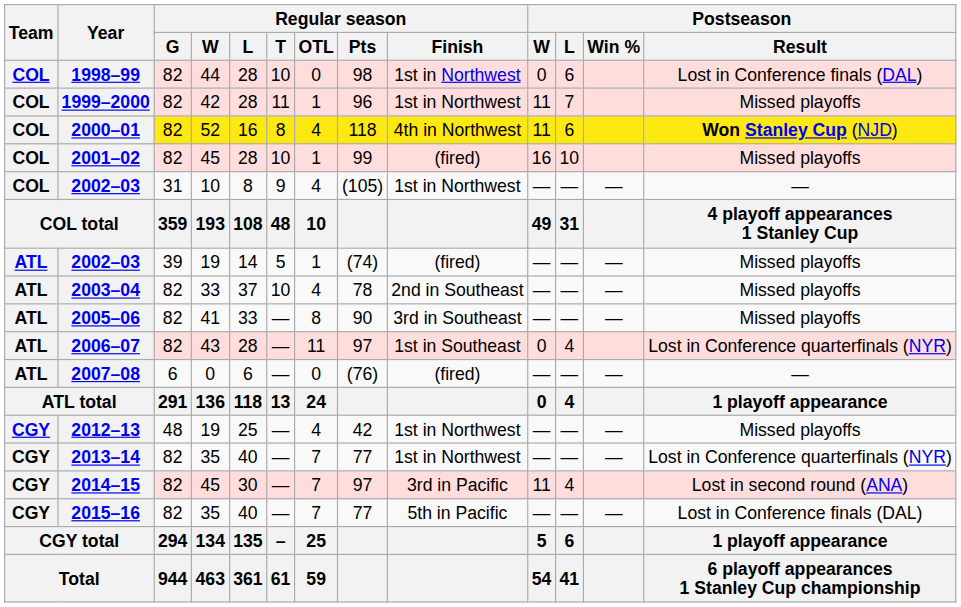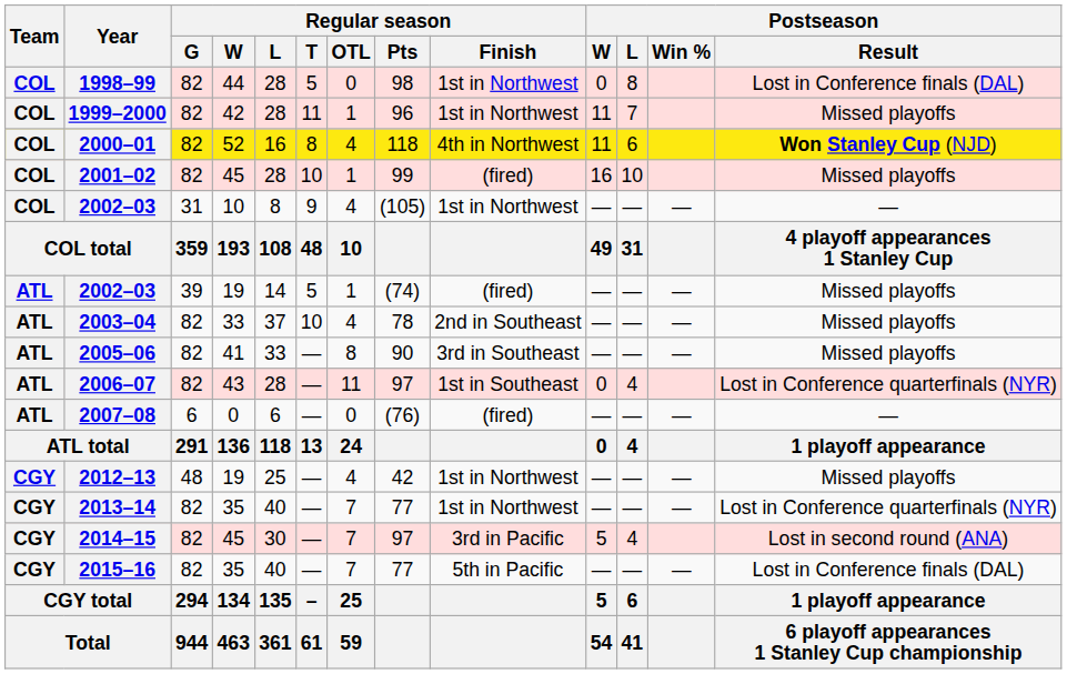 <table class="wikitable" style="font-size: 95%; text-align:center;">
 <tr>
 <th rowspan="2">Team</th>
 <th rowspan="2">Year</th>
 <th colspan="7">Regular season</th>
 <th colspan="4">Postseason</th>
 </tr>
 <tr>
 <th>G</th>
 <th>W</th>
 <th>L</th>
 <th>T</th>
 <th>OTL</th>
 <th>Pts</th>
 <th>Finish</th>
 <th>W</th>
 <th>L</th>
 <th>Win %</th>
 <th>Result</th>
 </tr>
 <tr style="background:#fdd;">
 <th><a href='#'>COL</a></th>
 <th><a href='#'>1998–99</a></th>
 <td>82</td>
 <td>44</td>
 <td>28</td>
-<td>10</td>
+<td>5</td>
 <td>0</td>
 <td>98</td>
 <td>1st in <a href='#'>Northwest</a></td>
 <td>0</td>
-<td>6</td>
+<td>8</td>
 <td></td>
 <td>Lost in Conference finals (<a href='#'>DAL</a>)</td>
 </tr>
 <tr style="background:#fdd;">
 <th>COL</th>
 <th><a href='#'>1999–2000</a></th>
 <td>82</td>
 <td>42</td>
 <td>28</td>
 <td>11</td>
 <td>1</td>
 <td>96</td>
 <td>1st in Northwest</td>
 <td>11</td>
 <td>7</td>
 <td></td>
 <td>Missed playoffs</td>
 </tr>
 <tr style="background:#FDE910;">
 <th>COL</th>
 <th><a href='#'>2000–01</a></th>
 <td>82</td>
 <td>52</td>
 <td>16</td>
 <td>8</td>
 <td>4</td>
 <td>118</td>
 <td>4th in Northwest</td>
 <td>11</td>
 <td>6</td>
 <td></td>
 <td><strong>Won <a href='#'>Stanley Cup</a></strong> (<a href='#'>NJD</a>)</td>
 </tr>
 <tr style="background:#fdd;">
 <th>COL</th>
 <th><a href='#'>2001–02</a></th>
 <td>82</td>
 <td>45</td>
 <td>28</td>
 <td>10</td>
 <td>1</td>
 <td>99</td>
 <td>(fired)</td>
 <td>16</td>
 <td>10</td>
 <td></td>
 <td>Missed playoffs</td>
 </tr>
 <tr>
 <th>COL</th>
 <th><a href='#'>2002–03</a></th>
 <td>31</td>
 <td>10</td>
 <td>8</td>
 <td>9</td>
 <td>4</td>
 <td>(105)</td>
 <td>1st in Northwest</td>
 <td>—</td>
 <td>—</td>
 <td>—</td>
 <td>—</td>
 </tr>
 <tr>
 <th colspan="2">COL total</th>
 <th>359</th>
 <th>193</th>
 <th>108</th>
 <th>48</th>
 <th>10</th>
 <th> </th>
 <th> </th>
 <th>49</th>
 <th>31</th>
 <th></th>
 <th>4 playoff appearances<br>1 Stanley Cup</th>
 </tr>
 <tr>
 <th><a href='#'>ATL</a></th>
 <th><a href='#'>2002–03</a></th>
 <td>39</td>
 <td>19</td>
 <td>14</td>
 <td>5</td>
 <td>1</td>
 <td>(74)</td>
 <td>(fired)</td>
 <td>—</td>
 <td>—</td>
 <td>—</td>
 <td>Missed playoffs</td>
 </tr>
 <tr>
 <th>ATL</th>
 <th><a href='#'>2003–04</a></th>
 <td>82</td>
 <td>33</td>
 <td>37</td>
 <td>10</td>
 <td>4</td>
 <td>78</td>
 <td>2nd in Southeast</td>
 <td>—</td>
 <td>—</td>
 <td>—</td>
 <td>Missed playoffs</td>
 </tr>
 <tr>
 <th>ATL</th>
 <th><a href='#'>2005–06</a></th>
 <td>82</td>
 <td>41</td>
 <td>33</td>
 <td>—</td>
 <td>8</td>
 <td>90</td>
 <td>3rd in Southeast</td>
 <td>—</td>
 <td>—</td>
 <td>—</td>
 <td>Missed playoffs</td>
 </tr>
 <tr style="background:#fdd;">
 <th>ATL</th>
 <th><a href='#'>2006–07</a></th>
 <td>82</td>
 <td>43</td>
 <td>28</td>
 <td>—</td>
 <td>11</td>
 <td>97</td>
 <td>1st in Southeast</td>
 <td>0</td>
 <td>4</td>
 <td></td>
 <td>Lost in Conference quarterfinals (<a href='#'>NYR</a>)</td>
 </tr>
 <tr>
 <th>ATL</th>
 <th><a href='#'>2007–08</a></th>
 <td>6</td>
 <td>0</td>
 <td>6</td>
 <td>—</td>
 <td>0</td>
 <td>(76)</td>
 <td>(fired)</td>
 <td>—</td>
 <td>—</td>
 <td>—</td>
 <td>—</td>
 </tr>
 <tr>
 <th colspan="2">ATL total</th>
 <th>291</th>
 <th>136</th>
 <th>118</th>
 <th>13</th>
 <th>24</th>
 <th> </th>
 <th> </th>
 <th>0</th>
 <th>4</th>
 <th></th>
 <th>1 playoff appearance</th>
 </tr>
 <tr>
 <th><a href='#'>CGY</a></th>
 <th><a href='#'>2012–13</a></th>
 <td>48</td>
 <td>19</td>
 <td>25</td>
 <td>—</td>
 <td>4</td>
 <td>42</td>
 <td>1st in Northwest</td>
 <td>—</td>
 <td>—</td>
 <td>—</td>
 <td>Missed playoffs</td>
 </tr>
 <tr>
 <th>CGY</th>
 <th><a href='#'>2013–14</a></th>
 <td>82</td>
 <td>35</td>
 <td>40</td>
 <td>—</td>
 <td>7</td>
 <td>77</td>
 <td>1st in Northwest</td>
 <td>—</td>
 <td>—</td>
 <td>—</td>
 <td>Lost in Conference quarterfinals (<a href='#'>NYR</a>)</td>
 </tr>
 <tr style="background:#fdd;">
 <th>CGY</th>
 <th><a href='#'>2014–15</a></th>
 <td>82</td>
 <td>45</td>
 <td>30</td>
 <td>—</td>
 <td>7</td>
 <td>97</td>
 <td>3rd in Pacific</td>
-<td>11</td>
+<td>5</td>
 <td>4</td>
 <td></td>
 <td>Lost in second round (<a href='#'>ANA</a>)</td>
 </tr>
 <tr>
 <th>CGY</th>
 <th><a href='#'>2015–16</a></th>
 <td>82</td>
 <td>35</td>
 <td>40</td>
 <td>—</td>
 <td>7</td>
 <td>77</td>
 <td>5th in Pacific</td>
 <td>—</td>
 <td>—</td>
 <td>—</td>
 <td>Lost in Conference finals (DAL)</td>
 </tr>
 <tr>
 <th colspan="2">CGY total</th>
 <th>294</th>
 <th>134</th>
 <th>135</th>
 <th>–</th>
 <th>25</th>
 <th> </th>
 <th> </th>
 <th>5</th>
 <th>6</th>
 <th></th>
 <th>1 playoff appearance</th>
 </tr>
 <tr>
 <th colspan="2">Total</th>
 <th>944</th>
 <th>463</th>
 <th>361</th>
 <th>61</th>
 <th>59</th>
 <th> </th>
 <th> </th>
 <th>54</th>
 <th>41</th>
 <th></th>
 <th>6 playoff appearances<br>1 Stanley Cup championship</th>
 </tr>
 </table>
